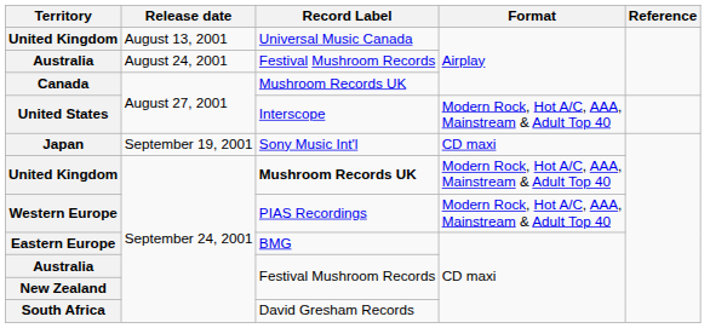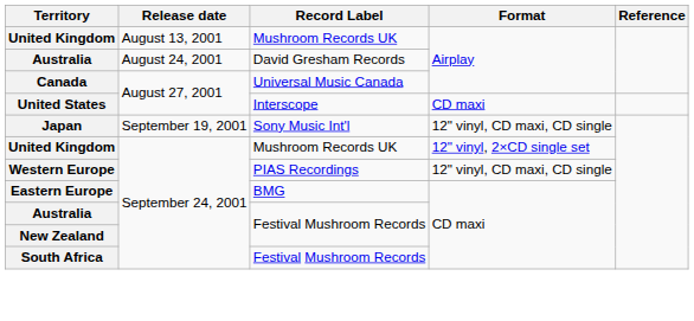 <table class="wikitable plainrowheaders">
 <tr>
 <th scope="col">Territory</th>
 <th scope="col">Release date</th>
 <th scope="col">Record Label</th>
 <th scope="col">Format</th>
 <th scope="col">Reference</th>
 </tr>
 <tr>
 <th scope="row">United Kingdom</th>
 <td>August 13, 2001</td>
-<td><a href='#'>Universal Music Canada</a></td>
+<td><a href='#'>Mushroom Records UK</a></td>
 <td rowspan="3"><a href='#'>Airplay</a></td>
 </tr>
 <tr>
 <th scope="row">Australia</th>
 <td>August 24, 2001</td>
-<td><a href='#'>Festival</a> <a href='#'>Mushroom Records</a></td>
+<td>David Gresham Records</td>
 </tr>
 <tr>
 <th scope="row">Canada</th>
 <td rowspan="2">August 27, 2001</td>
-<td><a href='#'>Mushroom Records UK</a></td>
+<td><a href='#'>Universal Music Canada</a></td>
 </tr>
 <tr>
 <th scope="row">United States</th>
 <td><a href='#'>Interscope</a></td>
-<td><a href='#'>Modern Rock</a>, <a href='#'>Hot A/C</a>, <a href='#'>AAA</a>,<br><a href='#'>Mainstream</a> & <a href='#'>Adult Top 40</a></td>
+<td><a href='#'>CD maxi</a></td>
 <td></td>
 </tr>
 <tr>
 <th scope="row">Japan</th>
 <td>September 19, 2001</td>
 <td><a href='#'>Sony Music Int'l</a></td>
-<td><a href='#'>CD maxi</a></td>
+<td>12" vinyl, CD maxi, CD single</td>
 </tr>
 <tr>
 <th scope="row">United Kingdom</th>
 <td rowspan="6">September 24, 2001</td>
-<td><strong>Mushroom Records UK</strong></td>
-<td><a href='#'>Modern Rock</a>, <a href='#'>Hot A/C</a>, <a href='#'>AAA</a>,<br><a href='#'>Mainstream</a> & <a href='#'>Adult Top 40</a></td>
+<td>Mushroom Records UK</td>
+<td><a href='#'>12" vinyl</a>, <a href='#'>2×CD single set</a></td>
 </tr>
 <tr>
 <th scope="row">Western Europe</th>
 <td><a href='#'>PIAS Recordings</a></td>
-<td><a href='#'>Modern Rock</a>, <a href='#'>Hot A/C</a>, <a href='#'>AAA</a>,<br><a href='#'>Mainstream</a> & <a href='#'>Adult Top 40</a></td>
+<td>12" vinyl, CD maxi, CD single</td>
 </tr>
 <tr>
 <th scope="row">Eastern Europe</th>
 <td><a href='#'>BMG</a></td>
 <td rowspan="4">CD maxi</td>
 </tr>
 <tr>
 <th scope="row">Australia</th>
 <td rowspan="2">Festival Mushroom Records</td>
 </tr>
 <tr>
 <th scope="row">New Zealand</th>
 </tr>
 <tr>
 <th scope="row">South Africa</th>
-<td>David Gresham Records</td>
+<td><a href='#'>Festival</a> <a href='#'>Mushroom Records</a></td>
 </tr>
 </table>
